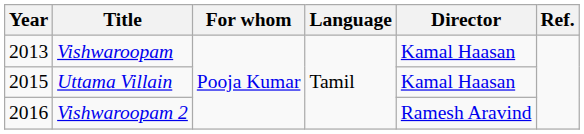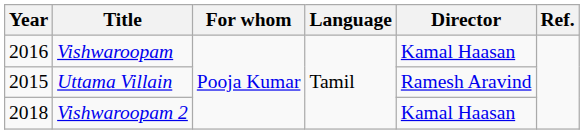 <table class="wikitable">
 <tr>
 <th>Year</th>
 <th>Title</th>
 <th>For whom</th>
 <th>Language</th>
 <th>Director</th>
 <th>Ref.</th>
 </tr>
 <tr>
-<td>2013</td>
+<td>2016</td>
 <td><em><a href='#'>Vishwaroopam</a></em></td>
 <td rowspan="3"><a href='#'>Pooja Kumar</a></td>
 <td rowspan="3">Tamil</td>
 <td><a href='#'>Kamal Haasan</a></td>
 <td rowspan="3"></td>
 </tr>
 <tr>
 <td>2015</td>
 <td><em><a href='#'>Uttama Villain</a></em></td>
+<td><a href='#'>Ramesh Aravind</a></td>
+</tr>
+<tr>
+<td>2018</td>
+<td><em><a href='#'>Vishwaroopam 2</a></em></td>
 <td><a href='#'>Kamal Haasan</a></td>
 </tr>
-<tr>
-<td>2016</td>
-<td><em><a href='#'>Vishwaroopam 2</a></em></td>
-<td><a href='#'>Ramesh Aravind</a></td>
-</tr>
 </table>
